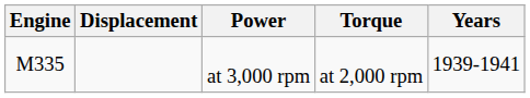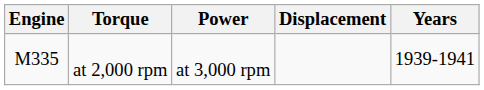 <table class="wikitable" style="text-align: center;">
 <tr>
 <th>Engine</th>
+<th>Torque</th>
+<th>Power</th>
 <th>Displacement</th>
-<th>Power</th>
-<th>Torque</th>
 <th>Years</th>
 </tr>
 <tr>
 <td>M335</td>
+<td> <br> at 2,000 rpm</td>
+<td> <br> at 3,000 rpm</td>
 <td></td>
-<td> <br> at 3,000 rpm</td>
-<td> <br> at 2,000 rpm</td>
 <td>1939-1941</td>
 </tr>
 </table>
